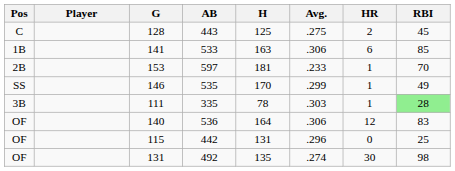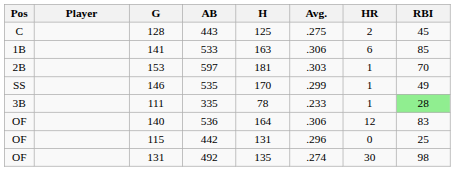 <table class="wikitable sortable">
 <tr>
 <th bgcolor="#DDDDFF" width="5%">Pos</th>
 <th bgcolor="#DDDDFF" width="16%">Player</th>
 <th bgcolor="#DDDDFF" width="9%">G</th>
 <th bgcolor="#DDDDFF" width="9%">AB</th>
 <th bgcolor="#DDDDFF" width="9%">H</th>
 <th bgcolor="#DDDDFF" width="9%">Avg.</th>
 <th bgcolor="#DDDDFF" width="9%">HR</th>
 <th bgcolor="#DDDDFF" width="9%">RBI</th>
 </tr>
 <tr align="center">
 <td>C</td>
 <td></td>
 <td>128</td>
 <td>443</td>
 <td>125</td>
 <td>.275</td>
 <td>2</td>
 <td>45</td>
 </tr>
 <tr align="center">
 <td>1B</td>
 <td></td>
 <td>141</td>
 <td>533</td>
 <td>163</td>
 <td>.306</td>
 <td>6</td>
 <td>85</td>
 </tr>
 <tr align="center">
 <td>2B</td>
 <td></td>
 <td>153</td>
 <td>597</td>
 <td>181</td>
-<td>.233</td>
+<td>.303</td>
 <td>1</td>
 <td>70</td>
 </tr>
 <tr align="center">
 <td>SS</td>
 <td></td>
 <td>146</td>
 <td>535</td>
 <td>170</td>
 <td>.299</td>
 <td>1</td>
 <td>49</td>
 </tr>
 <tr align="center">
 <td>3B</td>
 <td></td>
 <td>111</td>
 <td>335</td>
 <td>78</td>
-<td>.303</td>
+<td>.233</td>
 <td>1</td>
 <td style="background: lightgreen;">28</td>
 </tr>
 <tr align="center">
 <td>OF</td>
 <td></td>
 <td>140</td>
 <td>536</td>
 <td>164</td>
 <td>.306</td>
 <td>12</td>
 <td>83</td>
 </tr>
 <tr align="center">
 <td>OF</td>
 <td></td>
 <td>115</td>
 <td>442</td>
 <td>131</td>
 <td>.296</td>
 <td>0</td>
 <td>25</td>
 </tr>
 <tr align="center">
 <td>OF</td>
 <td></td>
 <td>131</td>
 <td>492</td>
 <td>135</td>
 <td>.274</td>
 <td>30</td>
 <td>98</td>
 </tr>
 </table>
